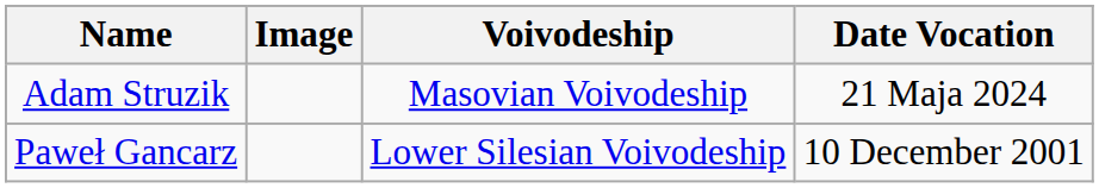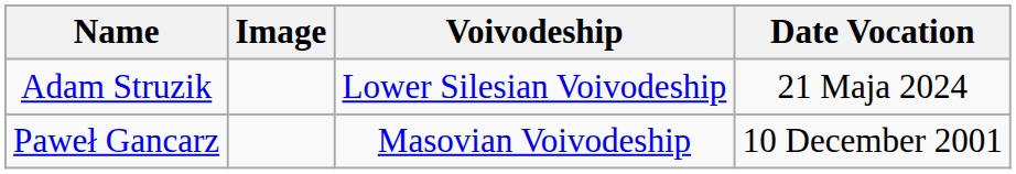 <table class="wikitable"plainrowheaders" style="text-align:center;">
 <tr>
 <th>Name</th>
 <th>Image</th>
 <th>Voivodeship</th>
 <th>Date Vocation</th>
 </tr>
 <tr>
 <td><a href='#'>Adam Struzik</a></td>
 <td></td>
-<td><a href='#'>Masovian Voivodeship</a></td>
+<td><a href='#'>Lower Silesian Voivodeship</a></td>
 <td>21 Maja 2024</td>
 </tr>
 <tr>
 <td><a href='#'>Paweł Gancarz</a></td>
 <td></td>
-<td><a href='#'>Lower Silesian Voivodeship</a></td>
+<td><a href='#'>Masovian Voivodeship</a></td>
 <td>10 December 2001</td>
 </tr>
 </table>
